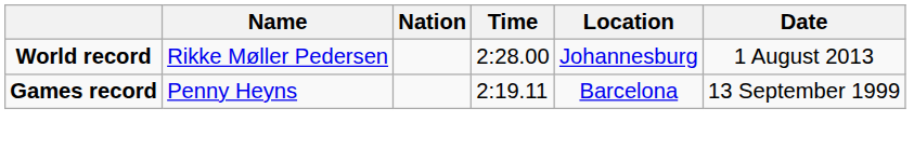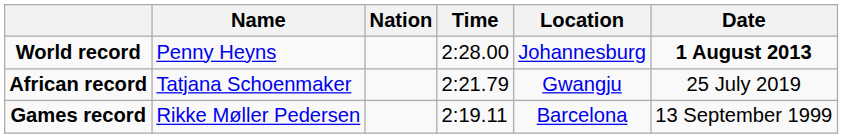 <table class=wikitable style=text-align:center>
 <tr>
 <th></th>
 <th>Name</th>
 <th>Nation</th>
 <th>Time</th>
 <th>Location</th>
 <th>Date</th>
 </tr>
 <tr>
 <td><strong>World record</strong></td>
-<td align=left><a href='#'>Rikke Møller Pedersen</a></td>
+<td align=left><a href='#'>Penny Heyns</a></td>
 <td align=left></td>
 <td align=left>2:28.00</td>
 <td><a href='#'>Johannesburg</a></td>
-<td>1 August 2013</td>
+<td><strong>1 August 2013</strong></td>
+</tr>
+<tr>
+<td><strong>African record</strong></td>
+<td align=left><a href='#'>Tatjana Schoenmaker</a></td>
+<td align=left></td>
+<td align=left>2:21.79</td>
+<td><a href='#'>Gwangju</a></td>
+<td>25 July 2019</td>
 </tr>
 <tr>
 <td><strong>Games record</strong></td>
-<td align=left><a href='#'>Penny Heyns</a></td>
+<td align=left><a href='#'>Rikke Møller Pedersen</a></td>
 <td align=left></td>
 <td align=left>2:19.11</td>
 <td><a href='#'>Barcelona</a></td>
 <td>13 September 1999</td>
 </tr>
 </table>
